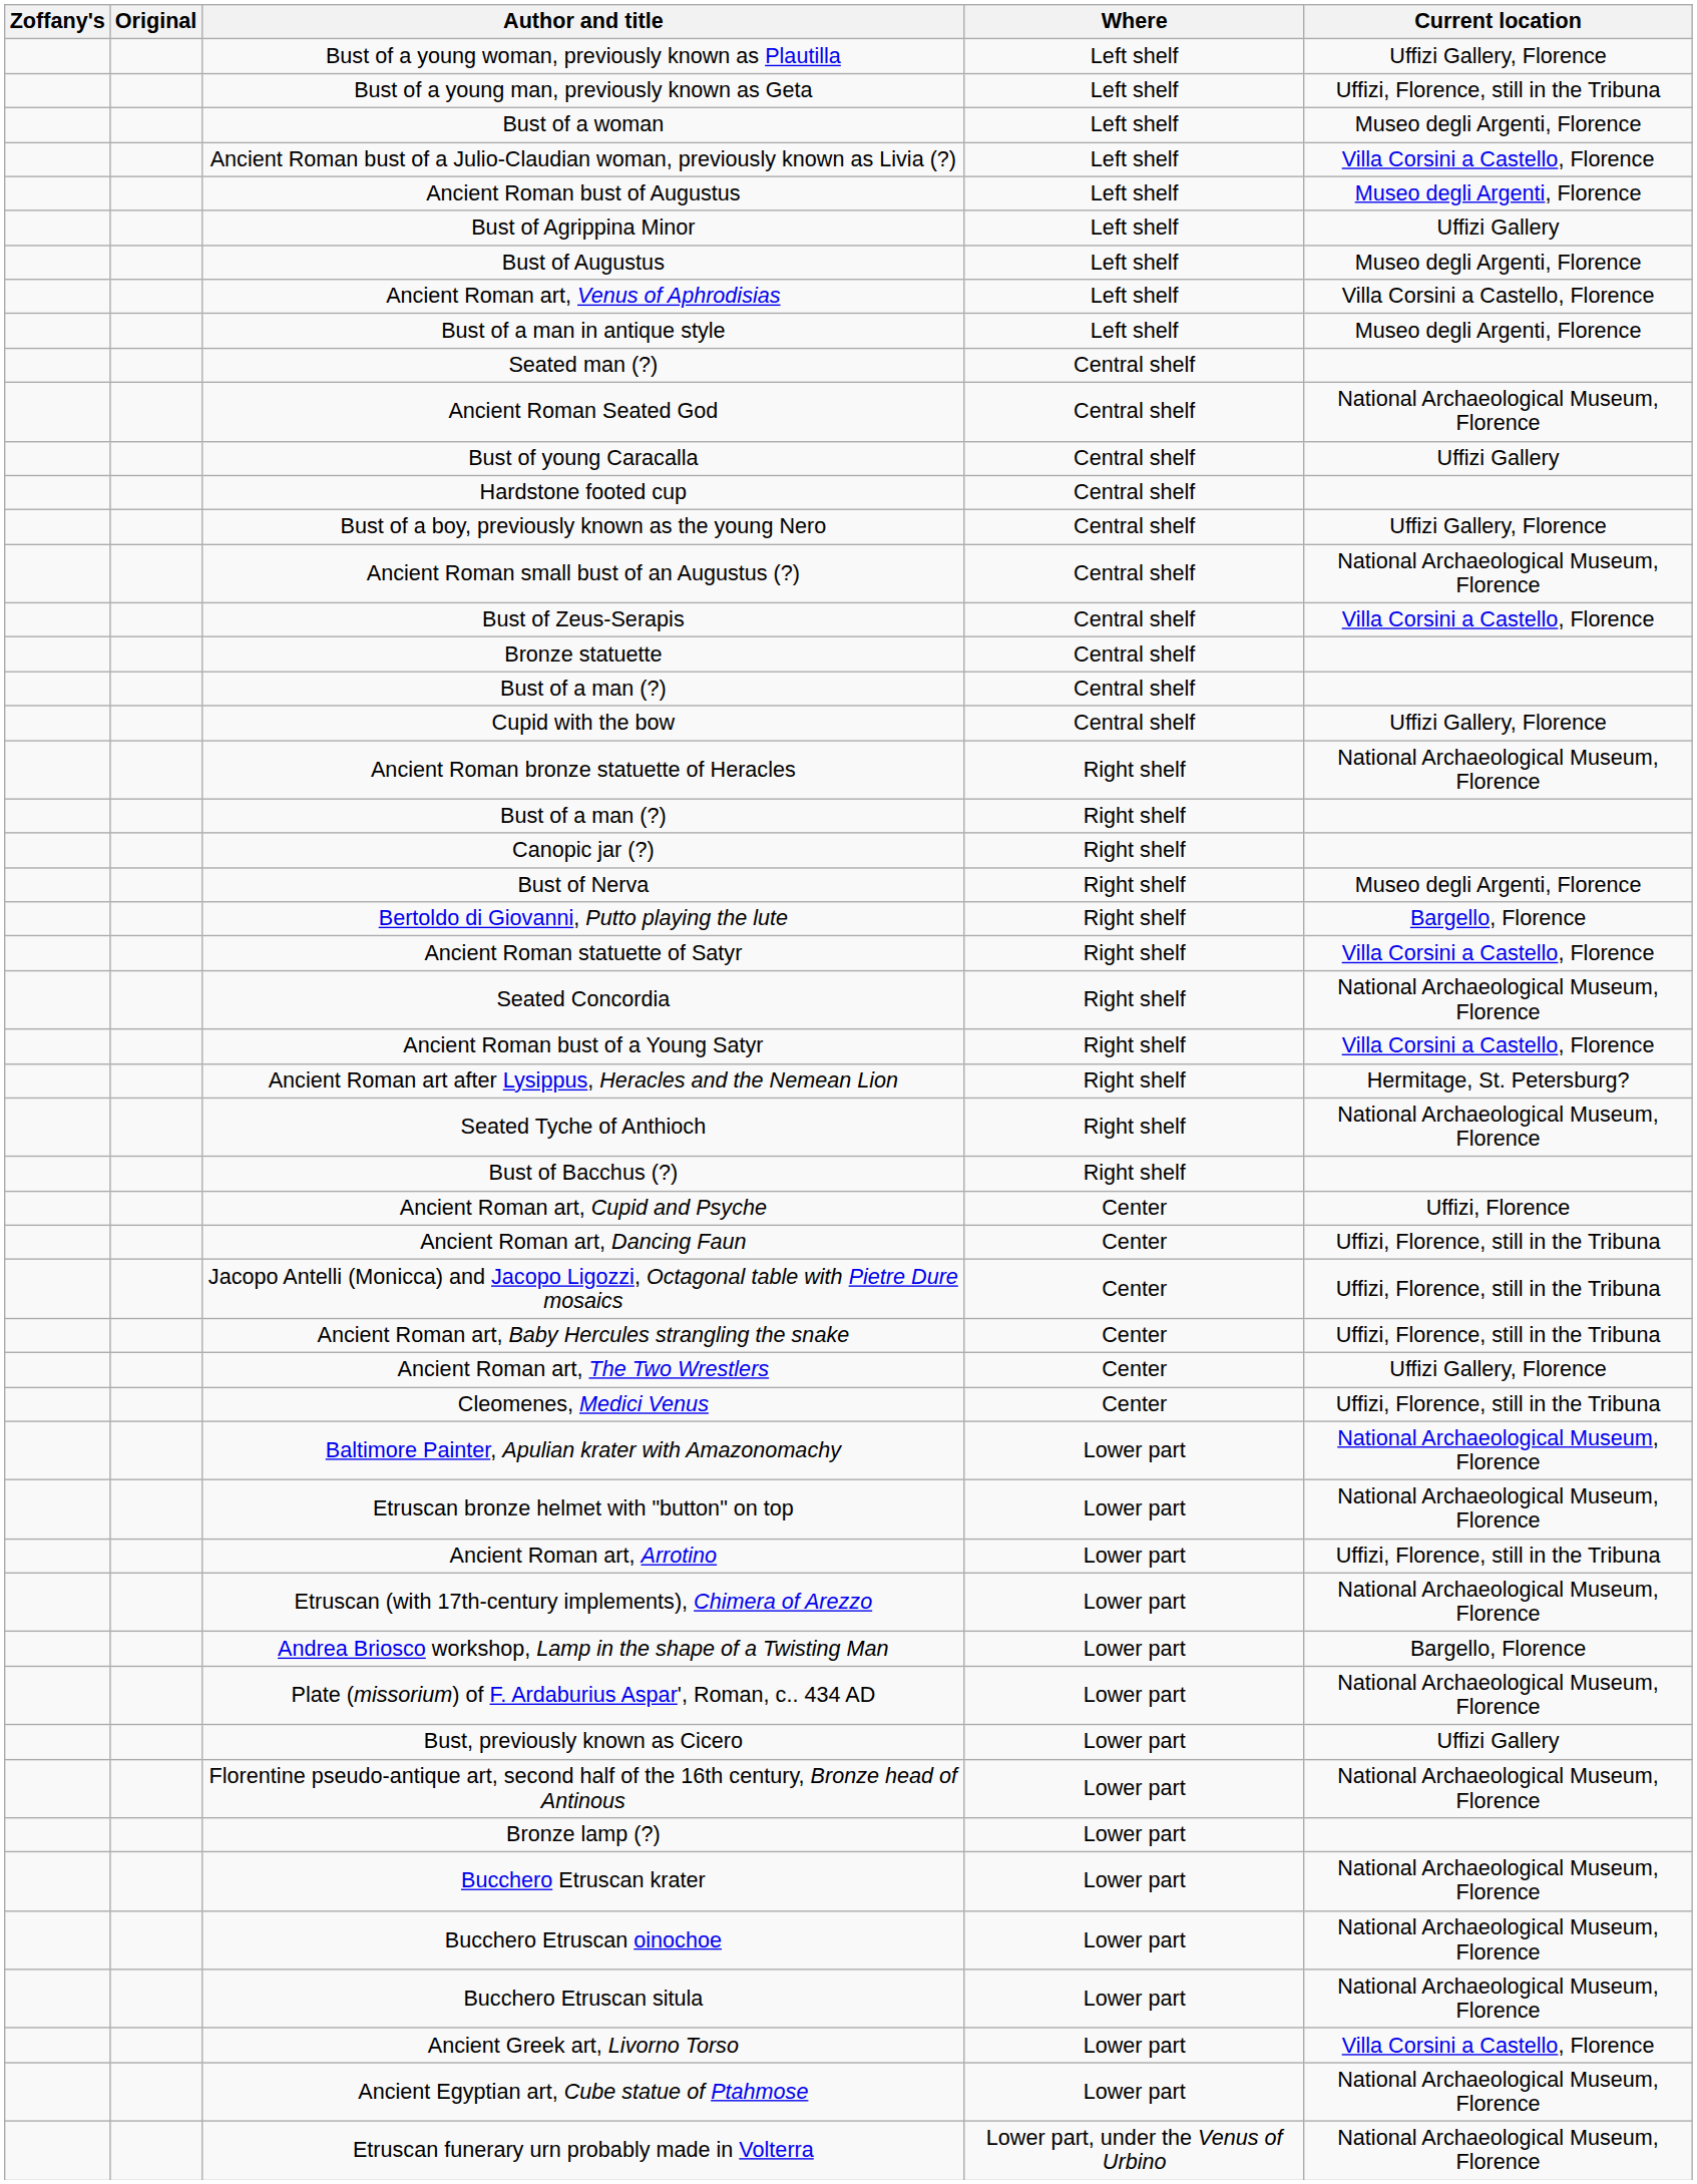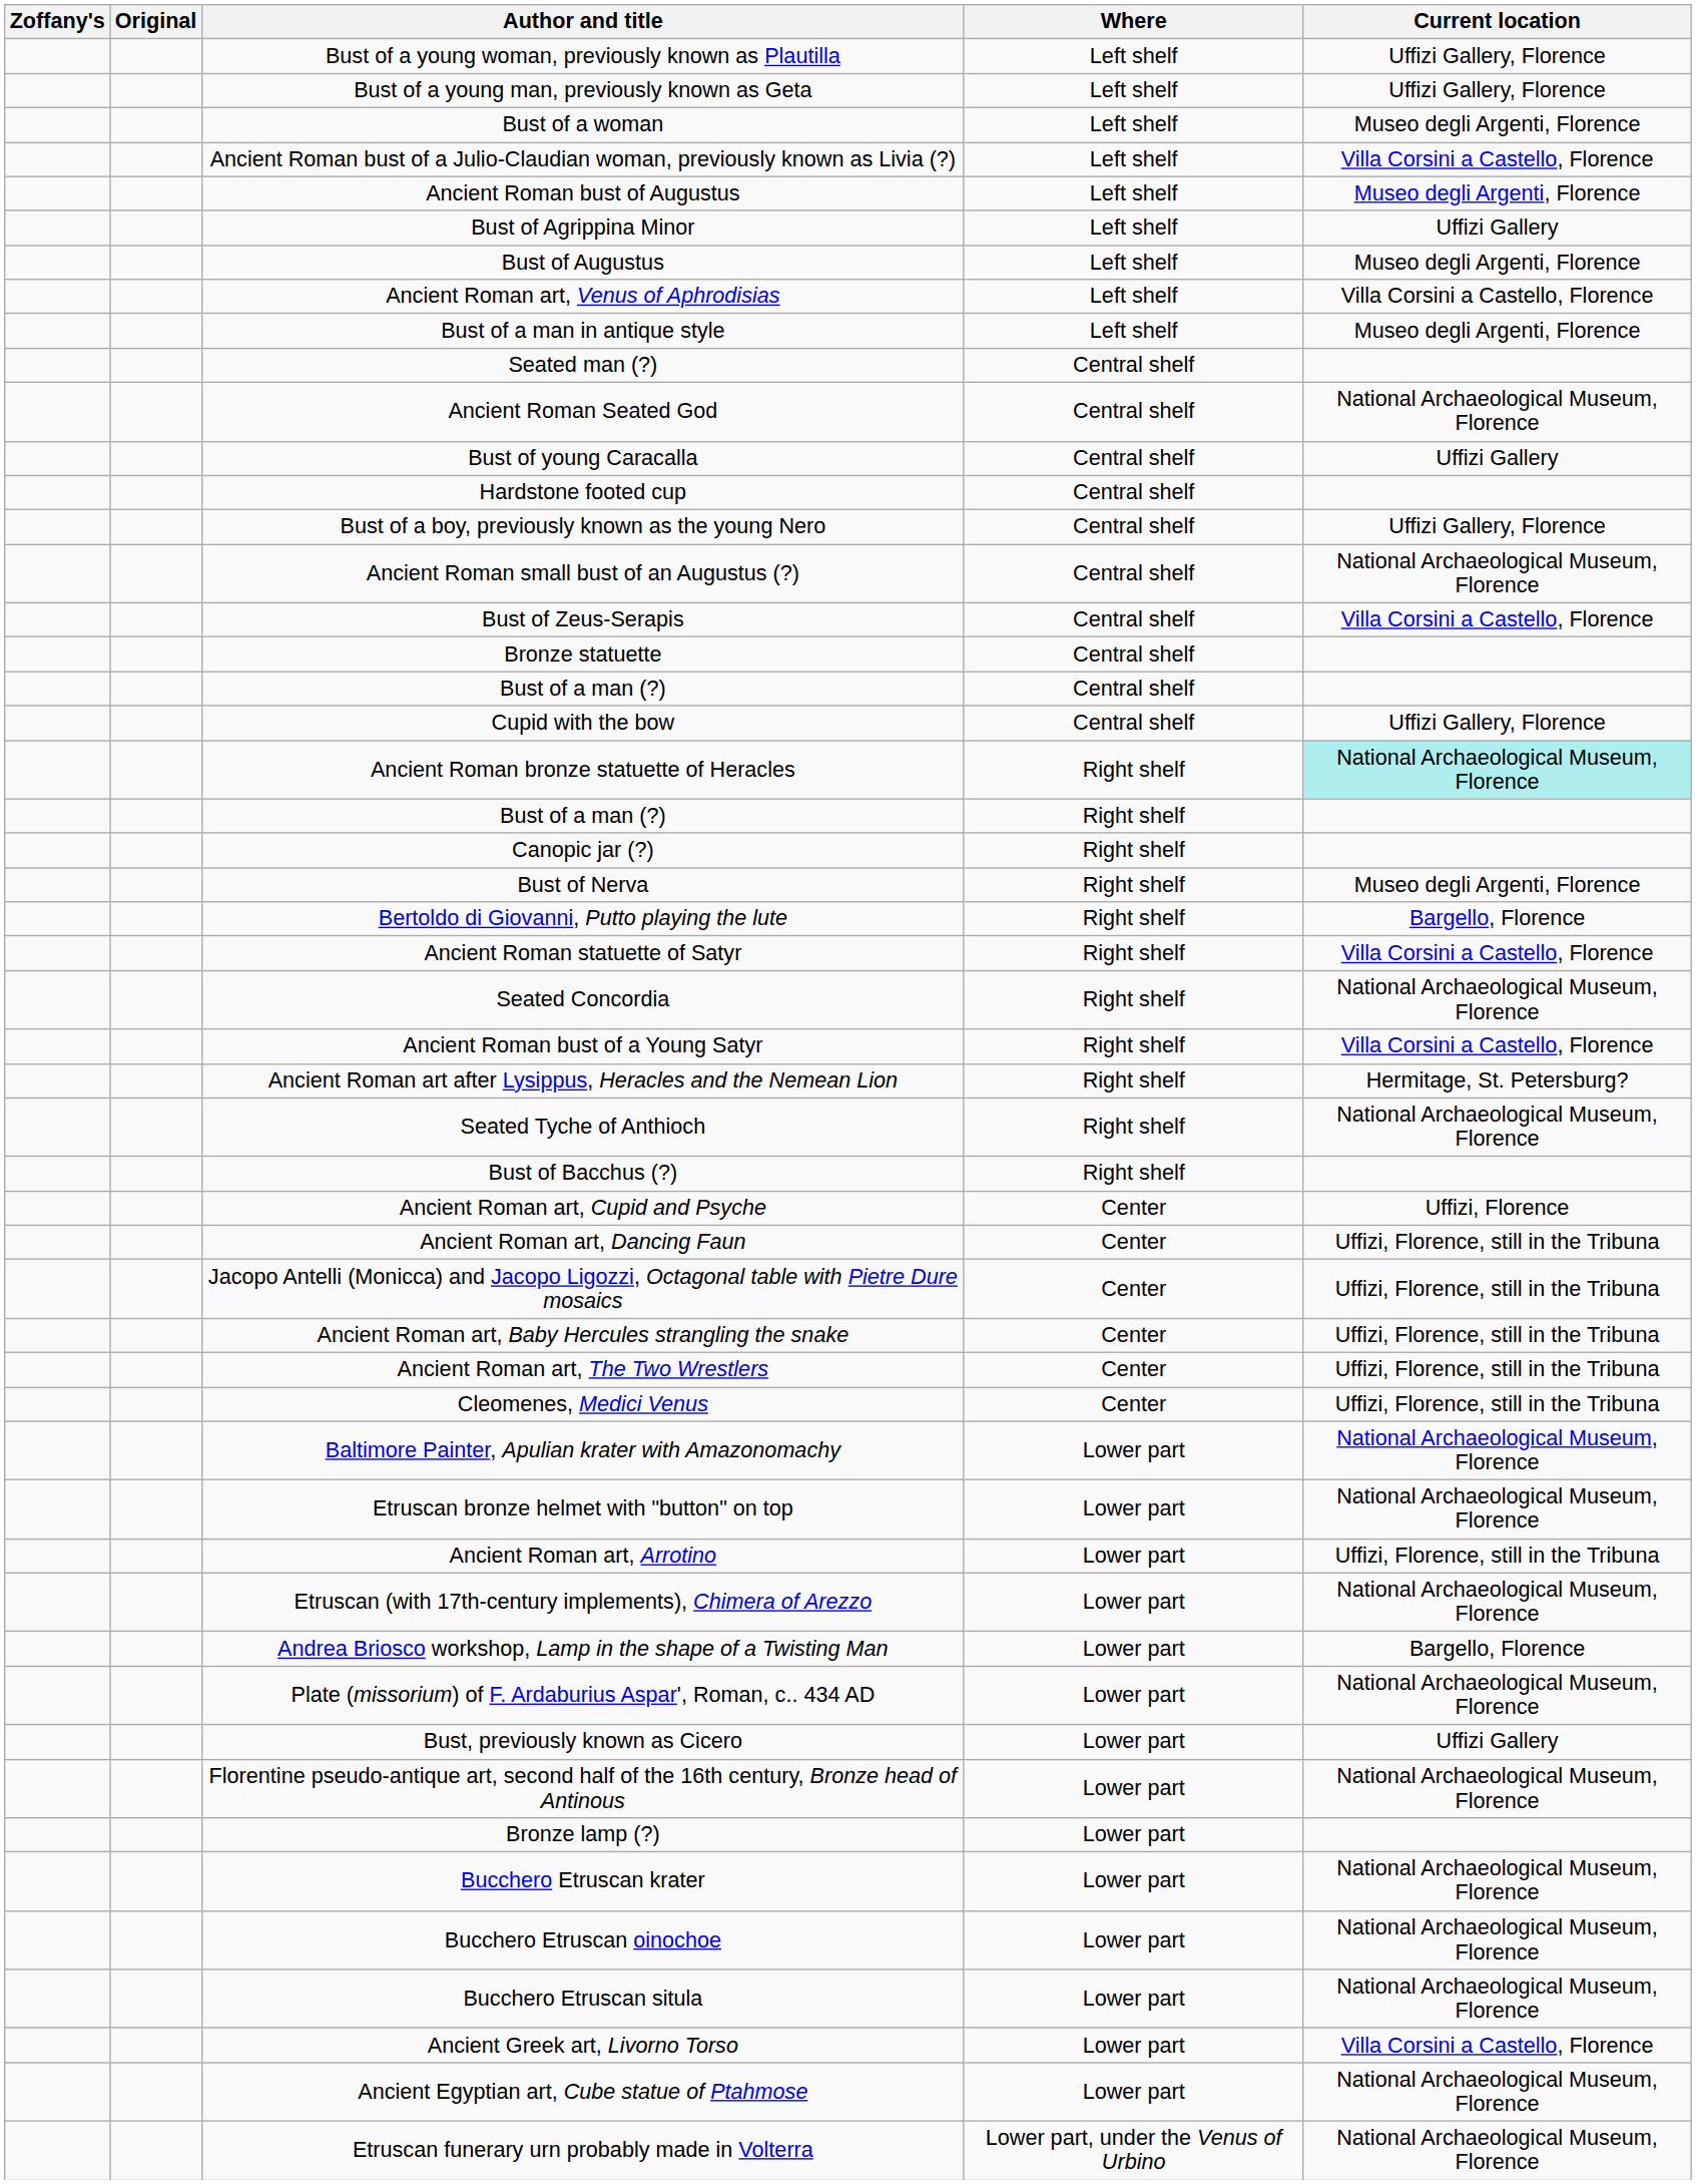 <table border="1" align="center" cellspacing="0" cellpadding="5" style="text-align:center;border-collapse:collapse;margin-top:0.5em;" class="wikitable sortable">
 <tr ---->
 <th>Zoffany's</th>
 <th>Original</th>
 <th>Author and title</th>
 <th>Where</th>
 <th>Current location</th>
 </tr>
 <tr>
 <td></td>
 <td></td>
 <td>Bust of a young woman, previously known as <a href='#'>Plautilla</a></td>
 <td>Left shelf</td>
 <td>Uffizi Gallery, Florence</td>
 </tr>
 <tr>
 <td></td>
 <td></td>
 <td>Bust of a young man, previously known as Geta</td>
 <td>Left shelf</td>
-<td>Uffizi, Florence, still in the Tribuna</td>
+<td>Uffizi Gallery, Florence</td>
 </tr>
 <tr>
 <td></td>
 <td></td>
 <td>Bust of a woman</td>
 <td>Left shelf</td>
 <td>Museo degli Argenti, Florence</td>
 </tr>
 <tr>
 <td></td>
 <td></td>
 <td>Ancient Roman bust of a Julio-Claudian woman, previously known as Livia (?)</td>
 <td>Left shelf</td>
 <td><a href='#'>Villa Corsini a Castello</a>, Florence</td>
 </tr>
 <tr>
 <td></td>
 <td></td>
 <td>Ancient Roman bust of Augustus</td>
 <td>Left shelf</td>
 <td><a href='#'>Museo degli Argenti</a>, Florence</td>
 </tr>
 <tr>
 <td></td>
 <td></td>
 <td>Bust of Agrippina Minor</td>
 <td>Left shelf</td>
 <td>Uffizi Gallery</td>
 </tr>
 <tr>
 <td></td>
 <td></td>
 <td>Bust of Augustus</td>
 <td>Left shelf</td>
 <td>Museo degli Argenti, Florence</td>
 </tr>
 <tr>
 <td></td>
 <td></td>
 <td>Ancient Roman art, <em><a href='#'>Venus of Aphrodisias</a></em></td>
 <td>Left shelf</td>
 <td>Villa Corsini a Castello, Florence</td>
 </tr>
 <tr>
 <td></td>
 <td></td>
 <td>Bust of a man in antique style</td>
 <td>Left shelf</td>
 <td>Museo degli Argenti, Florence</td>
 </tr>
 <tr>
 <td></td>
 <td></td>
 <td>Seated man (?)</td>
 <td>Central shelf</td>
 <td></td>
 </tr>
 <tr>
 <td></td>
 <td></td>
 <td>Ancient Roman Seated God</td>
 <td>Central shelf</td>
 <td>National Archaeological Museum, Florence</td>
 </tr>
 <tr>
 <td></td>
 <td></td>
 <td>Bust of young Caracalla</td>
 <td>Central shelf</td>
 <td>Uffizi Gallery</td>
 </tr>
 <tr>
 <td></td>
 <td></td>
 <td>Hardstone footed cup</td>
 <td>Central shelf</td>
 <td></td>
 </tr>
 <tr>
 <td></td>
 <td></td>
 <td>Bust of a boy, previously known as the young Nero</td>
 <td>Central shelf</td>
 <td>Uffizi Gallery, Florence</td>
 </tr>
 <tr>
 <td></td>
 <td></td>
 <td>Ancient Roman small bust of an Augustus (?)</td>
 <td>Central shelf</td>
 <td>National Archaeological Museum, Florence</td>
 </tr>
 <tr>
 <td></td>
 <td></td>
 <td>Bust of Zeus-Serapis</td>
 <td>Central shelf</td>
 <td><a href='#'>Villa Corsini a Castello</a>, Florence</td>
 </tr>
 <tr>
 <td></td>
 <td></td>
 <td>Bronze statuette</td>
 <td>Central shelf</td>
 <td></td>
 </tr>
 <tr>
 <td></td>
 <td></td>
 <td>Bust of a man (?)</td>
 <td>Central shelf</td>
 <td></td>
 </tr>
 <tr>
 <td></td>
 <td></td>
 <td>Cupid with the bow</td>
 <td>Central shelf</td>
 <td>Uffizi Gallery, Florence</td>
 </tr>
 <tr>
 <td></td>
 <td></td>
 <td>Ancient Roman bronze statuette of Heracles</td>
 <td>Right shelf</td>
-<td>National Archaeological Museum, Florence</td>
+<td style="background: paleturquoise;">National Archaeological Museum, Florence</td>
 </tr>
 <tr>
 <td></td>
 <td></td>
 <td>Bust of a man (?)</td>
 <td>Right shelf</td>
 <td></td>
 </tr>
 <tr>
 <td></td>
 <td></td>
 <td>Canopic jar (?)</td>
 <td>Right shelf</td>
 <td></td>
 </tr>
 <tr>
 <td></td>
 <td></td>
 <td>Bust of Nerva</td>
 <td>Right shelf</td>
 <td>Museo degli Argenti, Florence</td>
 </tr>
 <tr>
 <td></td>
 <td></td>
 <td><a href='#'>Bertoldo di Giovanni</a>, <em>Putto playing the lute</em></td>
 <td>Right shelf</td>
 <td><a href='#'>Bargello</a>, Florence</td>
 </tr>
 <tr>
 <td></td>
 <td></td>
 <td>Ancient Roman statuette of Satyr</td>
 <td>Right shelf</td>
 <td><a href='#'>Villa Corsini a Castello</a>, Florence</td>
 </tr>
 <tr>
 <td></td>
 <td></td>
 <td>Seated Concordia</td>
 <td>Right shelf</td>
 <td>National Archaeological Museum, Florence</td>
 </tr>
 <tr>
 <td></td>
 <td></td>
 <td>Ancient Roman bust of a Young Satyr</td>
 <td>Right shelf</td>
 <td><a href='#'>Villa Corsini a Castello</a>, Florence</td>
 </tr>
 <tr>
 <td></td>
 <td></td>
 <td>Ancient Roman art after <a href='#'>Lysippus</a>, <em>Heracles and the Nemean Lion</em></td>
 <td>Right shelf</td>
 <td>Hermitage, St. Petersburg?</td>
 </tr>
 <tr>
 <td></td>
 <td></td>
 <td>Seated Tyche of Anthioch</td>
 <td>Right shelf</td>
 <td>National Archaeological Museum, Florence</td>
 </tr>
 <tr>
 <td></td>
 <td></td>
 <td>Bust of Bacchus (?)</td>
 <td>Right shelf</td>
 <td></td>
 </tr>
 <tr>
 <td></td>
 <td></td>
 <td>Ancient Roman art, <em>Cupid and Psyche</em></td>
 <td>Center</td>
 <td>Uffizi, Florence</td>
 </tr>
 <tr>
 <td></td>
 <td></td>
 <td>Ancient Roman art, <em>Dancing Faun</em></td>
 <td>Center</td>
 <td>Uffizi, Florence, still in the Tribuna</td>
 </tr>
 <tr>
 <td></td>
 <td></td>
 <td>Jacopo Antelli (Monicca) and <a href='#'>Jacopo Ligozzi</a>, <em>Octagonal table with <a href='#'>Pietre Dure</a> mosaics</em></td>
 <td>Center</td>
 <td>Uffizi, Florence, still in the Tribuna</td>
 </tr>
 <tr>
 <td></td>
 <td></td>
 <td>Ancient Roman art, <em>Baby Hercules strangling the snake</em></td>
 <td>Center</td>
 <td>Uffizi, Florence, still in the Tribuna</td>
 </tr>
 <tr>
 <td></td>
 <td></td>
 <td>Ancient Roman art, <em><a href='#'>The Two Wrestlers</a></em></td>
 <td>Center</td>
-<td>Uffizi Gallery, Florence</td>
+<td>Uffizi, Florence, still in the Tribuna</td>
 </tr>
 <tr>
 <td></td>
 <td></td>
 <td>Cleomenes, <em><a href='#'>Medici Venus</a></em></td>
 <td>Center</td>
 <td>Uffizi, Florence, still in the Tribuna</td>
 </tr>
 <tr>
 <td></td>
 <td></td>
 <td><a href='#'>Baltimore Painter</a>, <em>Apulian krater with Amazonomachy</em></td>
 <td>Lower part</td>
 <td><a href='#'>National Archaeological Museum</a>, Florence</td>
 </tr>
 <tr>
 <td></td>
 <td></td>
 <td>Etruscan bronze helmet with "button" on top</td>
 <td>Lower part</td>
 <td>National Archaeological Museum, Florence</td>
 </tr>
 <tr>
 <td></td>
 <td></td>
 <td>Ancient Roman art, <em><a href='#'>Arrotino</a></em></td>
 <td>Lower part</td>
 <td>Uffizi, Florence, still in the Tribuna</td>
 </tr>
 <tr>
 <td></td>
 <td></td>
 <td>Etruscan (with 17th-century implements), <em><a href='#'>Chimera of Arezzo</a></em></td>
 <td>Lower part</td>
 <td>National Archaeological Museum, Florence</td>
 </tr>
 <tr>
 <td></td>
 <td></td>
 <td><a href='#'>Andrea Briosco</a> workshop, <em>Lamp in the shape of a Twisting Man</em></td>
 <td>Lower part</td>
 <td>Bargello, Florence</td>
 </tr>
 <tr>
 <td></td>
 <td></td>
 <td>Plate (<em>missorium</em>) of <a href='#'>F. Ardaburius Aspar</a>', Roman, c.. 434 AD</td>
 <td>Lower part</td>
 <td>National Archaeological Museum, Florence</td>
 </tr>
 <tr>
 <td></td>
 <td></td>
 <td>Bust, previously known as Cicero</td>
 <td>Lower part</td>
 <td>Uffizi Gallery</td>
 </tr>
 <tr>
 <td></td>
 <td></td>
 <td>Florentine pseudo-antique art, second half of the 16th century, <em>Bronze head of Antinous</em></td>
 <td>Lower part</td>
 <td>National Archaeological Museum, Florence</td>
 </tr>
 <tr>
 <td></td>
 <td></td>
 <td>Bronze lamp (?)</td>
 <td>Lower part</td>
 <td></td>
 </tr>
 <tr>
 <td></td>
 <td></td>
 <td><a href='#'>Bucchero</a> Etruscan krater</td>
 <td>Lower part</td>
 <td>National Archaeological Museum, Florence</td>
 </tr>
 <tr>
 <td></td>
 <td></td>
 <td>Bucchero Etruscan <a href='#'>oinochoe</a></td>
 <td>Lower part</td>
 <td>National Archaeological Museum, Florence</td>
 </tr>
 <tr>
 <td></td>
 <td></td>
 <td>Bucchero Etruscan situla</td>
 <td>Lower part</td>
 <td>National Archaeological Museum, Florence</td>
 </tr>
 <tr>
 <td></td>
 <td></td>
 <td>Ancient Greek art, <em>Livorno Torso</em></td>
 <td>Lower part</td>
 <td><a href='#'>Villa Corsini a Castello</a>, Florence</td>
 </tr>
 <tr>
 <td></td>
 <td></td>
 <td>Ancient Egyptian art, <em>Cube statue of <a href='#'>Ptahmose</a></em></td>
 <td>Lower part</td>
 <td>National Archaeological Museum, Florence</td>
 </tr>
 <tr>
 <td></td>
 <td></td>
 <td>Etruscan funerary urn probably made in <a href='#'>Volterra</a></td>
 <td>Lower part, under the <em>Venus of Urbino</em></td>
 <td>National Archaeological Museum, Florence</td>
 </tr>
 </table>
